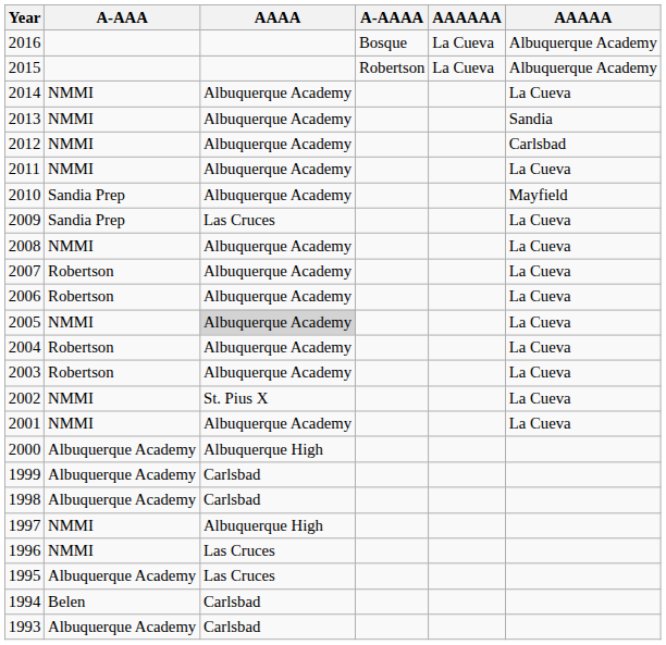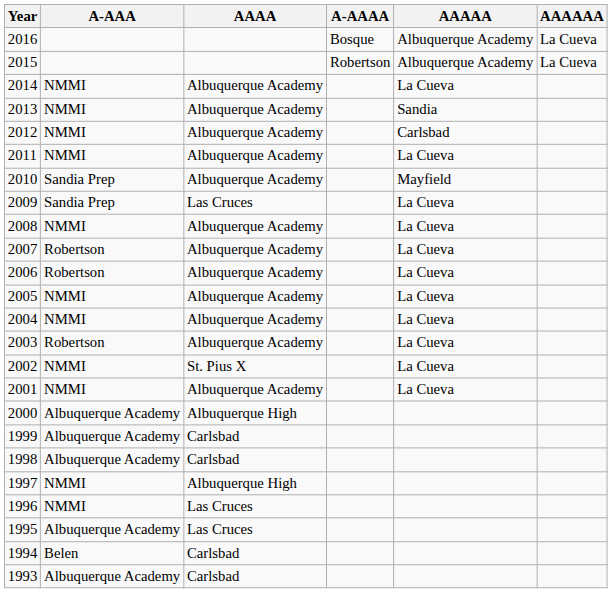 <table class="wikitable">
 <tr>
 <th>Year</th>
 <th>A-AAA</th>
 <th>AAAA</th>
 <th>A-AAAA</th>
+<th>AAAAA</th>
 <th>AAAAAA</th>
-<th>AAAAA</th>
 </tr>
 <tr>
 <td>2016</td>
 <td></td>
 <td></td>
 <td>Bosque</td>
+<td>Albuquerque Academy</td>
 <td>La Cueva</td>
-<td>Albuquerque Academy</td>
 </tr>
 <tr>
 <td>2015</td>
 <td></td>
 <td></td>
 <td>Robertson</td>
+<td>Albuquerque Academy</td>
 <td>La Cueva</td>
-<td>Albuquerque Academy</td>
 </tr>
 <tr>
 <td>2014</td>
 <td>NMMI</td>
 <td>Albuquerque Academy</td>
 <td></td>
+<td>La Cueva</td>
 <td></td>
-<td>La Cueva</td>
 </tr>
 <tr>
 <td>2013</td>
 <td>NMMI</td>
 <td>Albuquerque Academy</td>
 <td></td>
+<td>Sandia</td>
 <td></td>
-<td>Sandia</td>
 </tr>
 <tr>
 <td>2012</td>
 <td>NMMI</td>
 <td>Albuquerque Academy</td>
 <td></td>
+<td>Carlsbad</td>
 <td></td>
-<td>Carlsbad</td>
 </tr>
 <tr>
 <td>2011</td>
 <td>NMMI</td>
 <td>Albuquerque Academy</td>
 <td></td>
+<td>La Cueva</td>
 <td></td>
-<td>La Cueva</td>
 </tr>
 <tr>
 <td>2010</td>
 <td>Sandia Prep</td>
 <td>Albuquerque Academy</td>
 <td></td>
+<td>Mayfield</td>
 <td></td>
-<td>Mayfield</td>
 </tr>
 <tr>
 <td>2009</td>
 <td>Sandia Prep</td>
 <td>Las Cruces</td>
 <td></td>
+<td>La Cueva</td>
 <td></td>
-<td>La Cueva</td>
 </tr>
 <tr>
 <td>2008</td>
 <td>NMMI</td>
 <td>Albuquerque Academy</td>
 <td></td>
+<td>La Cueva</td>
 <td></td>
-<td>La Cueva</td>
 </tr>
 <tr>
 <td>2007</td>
 <td>Robertson</td>
 <td>Albuquerque Academy</td>
 <td></td>
+<td>La Cueva</td>
 <td></td>
-<td>La Cueva</td>
 </tr>
 <tr>
 <td>2006</td>
 <td>Robertson</td>
 <td>Albuquerque Academy</td>
 <td></td>
+<td>La Cueva</td>
 <td></td>
-<td>La Cueva</td>
 </tr>
 <tr>
 <td>2005</td>
 <td>NMMI</td>
-<td style="background: lightgrey;">Albuquerque Academy</td>
-<td></td>
+<td>Albuquerque Academy</td>
 <td></td>
 <td>La Cueva</td>
+<td></td>
 </tr>
 <tr>
 <td>2004</td>
-<td>Robertson</td>
+<td>NMMI</td>
 <td>Albuquerque Academy</td>
 <td></td>
+<td>La Cueva</td>
 <td></td>
-<td>La Cueva</td>
 </tr>
 <tr>
 <td>2003</td>
 <td>Robertson</td>
 <td>Albuquerque Academy</td>
 <td></td>
+<td>La Cueva</td>
 <td></td>
-<td>La Cueva</td>
 </tr>
 <tr>
 <td>2002</td>
 <td>NMMI</td>
 <td>St. Pius X</td>
 <td></td>
+<td>La Cueva</td>
 <td></td>
-<td>La Cueva</td>
 </tr>
 <tr>
 <td>2001</td>
 <td>NMMI</td>
 <td>Albuquerque Academy</td>
 <td></td>
+<td>La Cueva</td>
 <td></td>
-<td>La Cueva</td>
 </tr>
 <tr>
 <td>2000</td>
 <td>Albuquerque Academy</td>
 <td>Albuquerque High</td>
 <td></td>
 <td></td>
 <td></td>
 </tr>
 <tr>
 <td>1999</td>
 <td>Albuquerque Academy</td>
 <td>Carlsbad</td>
 <td></td>
 <td></td>
 <td></td>
 </tr>
 <tr>
 <td>1998</td>
 <td>Albuquerque Academy</td>
 <td>Carlsbad</td>
 <td></td>
 <td></td>
 <td></td>
 </tr>
 <tr>
 <td>1997</td>
 <td>NMMI</td>
 <td>Albuquerque High</td>
 <td></td>
 <td></td>
 <td></td>
 </tr>
 <tr>
 <td>1996</td>
 <td>NMMI</td>
 <td>Las Cruces</td>
 <td></td>
 <td></td>
 <td></td>
 </tr>
 <tr>
 <td>1995</td>
 <td>Albuquerque Academy</td>
 <td>Las Cruces</td>
 <td></td>
 <td></td>
 <td></td>
 </tr>
 <tr>
 <td>1994</td>
 <td>Belen</td>
 <td>Carlsbad</td>
 <td></td>
 <td></td>
 <td></td>
 </tr>
 <tr>
 <td>1993</td>
 <td>Albuquerque Academy</td>
 <td>Carlsbad</td>
 <td></td>
 <td></td>
 <td></td>
 </tr>
 </table>
